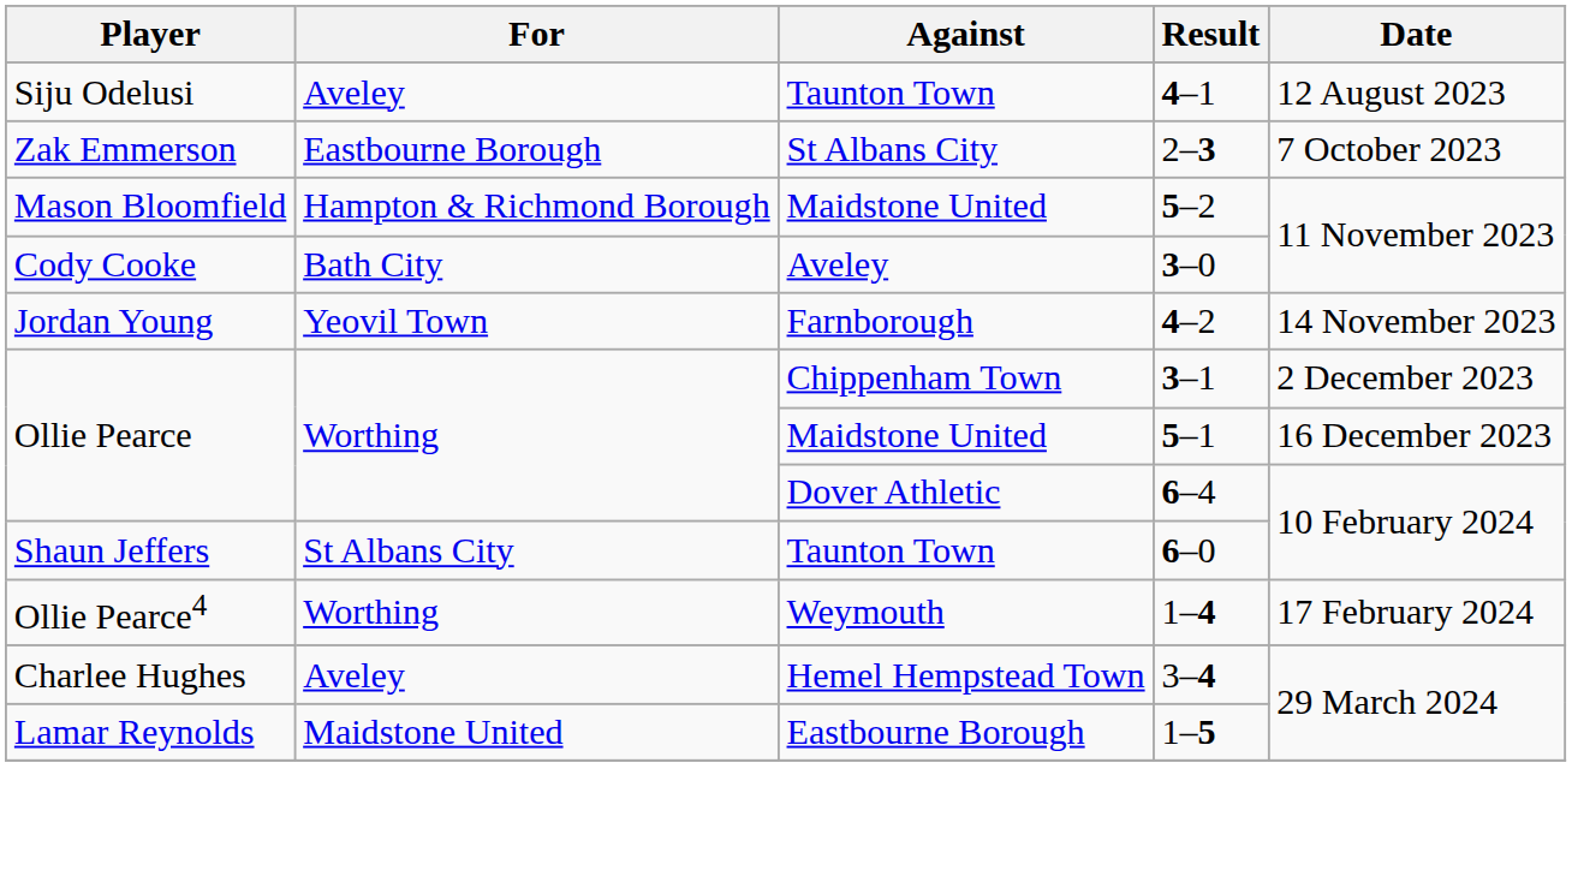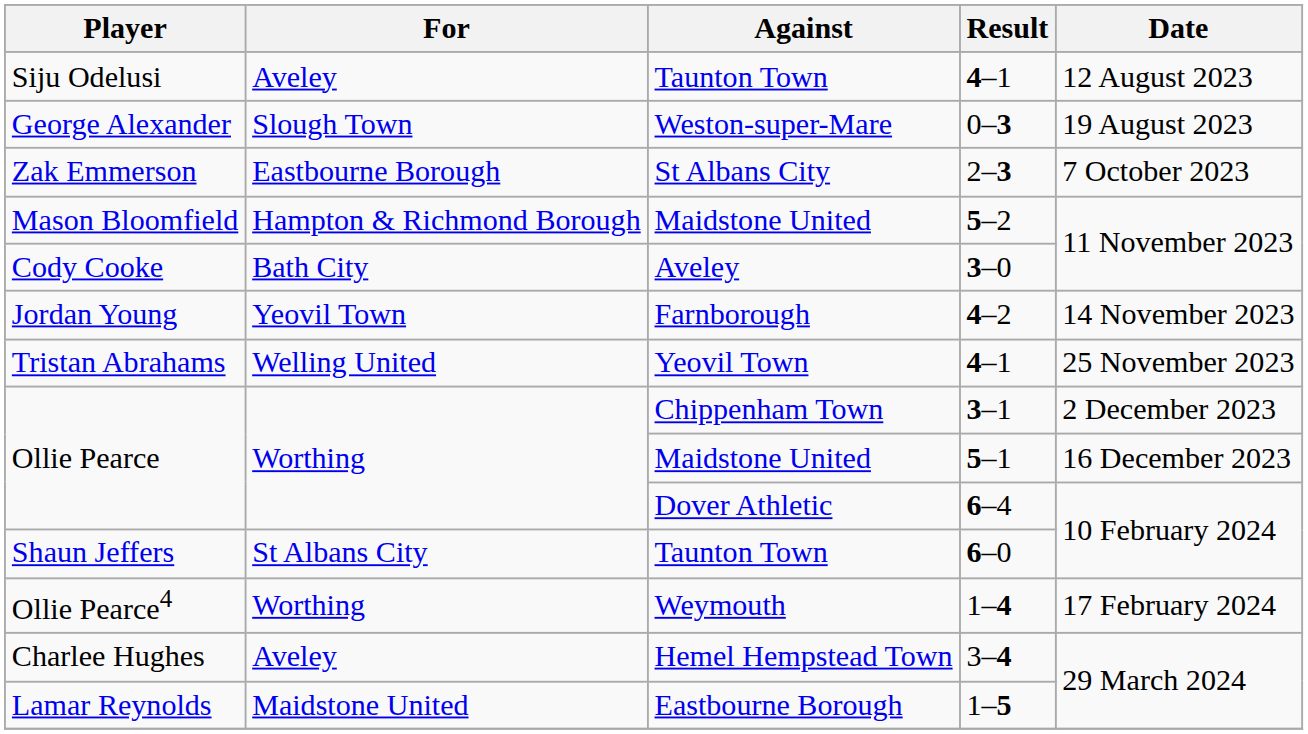 <table class="wikitable">
 <tr>
 <th>Player</th>
 <th>For</th>
 <th>Against</th>
 <th>Result</th>
 <th>Date</th>
 </tr>
 <tr>
 <td> Siju Odelusi</td>
 <td><a href='#'>Aveley</a></td>
 <td><a href='#'>Taunton Town</a></td>
 <td><strong>4</strong>–1</td>
 <td>12 August 2023</td>
+</tr>
+<tr>
+<td> <a href='#'>George Alexander</a></td>
+<td><a href='#'>Slough Town</a></td>
+<td><a href='#'>Weston-super-Mare</a></td>
+<td>0–<strong>3</strong></td>
+<td>19 August 2023</td>
 </tr>
 <tr>
 <td> <a href='#'>Zak Emmerson</a></td>
 <td><a href='#'>Eastbourne Borough</a></td>
 <td><a href='#'>St Albans City</a></td>
 <td>2–<strong>3</strong></td>
 <td>7 October 2023</td>
 </tr>
 <tr>
 <td> <a href='#'>Mason Bloomfield</a></td>
 <td><a href='#'>Hampton & Richmond Borough</a></td>
 <td><a href='#'>Maidstone United</a></td>
 <td><strong>5</strong>–2</td>
 <td rowspan="2">11 November 2023</td>
 </tr>
 <tr>
 <td> <a href='#'>Cody Cooke</a></td>
 <td><a href='#'>Bath City</a></td>
 <td><a href='#'>Aveley</a></td>
 <td><strong>3</strong>–0</td>
 </tr>
 <tr>
 <td> <a href='#'>Jordan Young</a></td>
 <td><a href='#'>Yeovil Town</a></td>
 <td><a href='#'>Farnborough</a></td>
 <td><strong>4</strong>–2</td>
 <td>14 November 2023</td>
+</tr>
+<tr>
+<td> <a href='#'>Tristan Abrahams</a></td>
+<td><a href='#'>Welling United</a></td>
+<td><a href='#'>Yeovil Town</a></td>
+<td><strong>4</strong>–1</td>
+<td>25 November 2023</td>
 </tr>
 <tr>
 <td rowspan="3"> Ollie Pearce</td>
 <td rowspan="3"><a href='#'>Worthing</a></td>
 <td><a href='#'>Chippenham Town</a></td>
 <td><strong>3</strong>–1</td>
 <td>2 December 2023</td>
 </tr>
 <tr>
 <td><a href='#'>Maidstone United</a></td>
 <td><strong>5</strong>–1</td>
 <td>16 December 2023</td>
 </tr>
 <tr>
 <td><a href='#'>Dover Athletic</a></td>
 <td><strong>6</strong>–4</td>
 <td rowspan="2">10 February 2024</td>
 </tr>
 <tr>
 <td> <a href='#'>Shaun Jeffers</a></td>
 <td><a href='#'>St Albans City</a></td>
 <td><a href='#'>Taunton Town</a></td>
 <td><strong>6</strong>–0</td>
 </tr>
 <tr>
 <td> Ollie Pearce<sup>4</sup></td>
 <td><a href='#'>Worthing</a></td>
 <td><a href='#'>Weymouth</a></td>
 <td>1–<strong>4</strong></td>
 <td>17 February 2024</td>
 </tr>
 <tr>
 <td> Charlee Hughes</td>
 <td><a href='#'>Aveley</a></td>
 <td><a href='#'>Hemel Hempstead Town</a></td>
 <td>3–<strong>4</strong></td>
 <td rowspan="2">29 March 2024</td>
 </tr>
 <tr>
 <td> <a href='#'>Lamar Reynolds</a></td>
 <td><a href='#'>Maidstone United</a></td>
 <td><a href='#'>Eastbourne Borough</a></td>
 <td>1–<strong>5</strong></td>
 </tr>
 <tr>
 </tr>
 </table>
